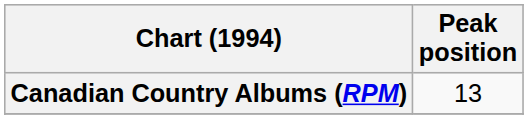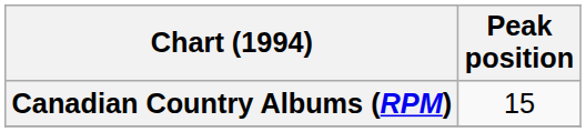 <table class="wikitable sortable plainrowheaders" style="text-align:center">
 <tr>
 <th scope="col">Chart (1994)</th>
 <th scope="col">Peak<br>position</th>
 </tr>
 <tr>
 <th scope="row">Canadian Country Albums (<em><a href='#'>RPM</a></em>)</th>
-<td>13</td>
+<td>15</td>
 </tr>
 <tr>
 </tr>
 <tr>
 </tr>
 </table>
